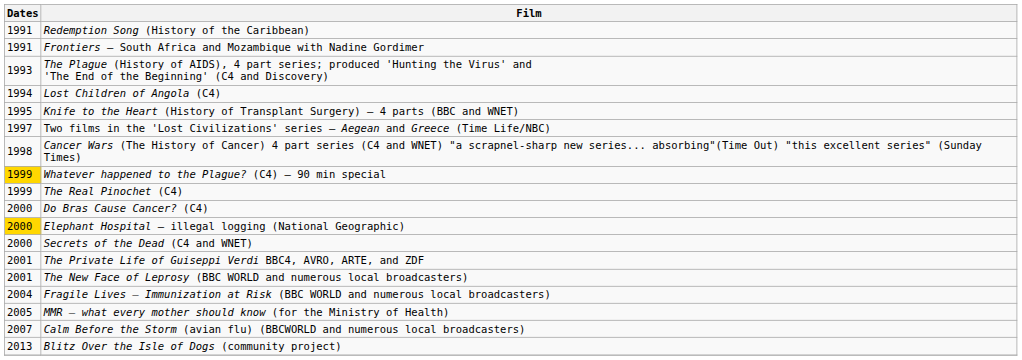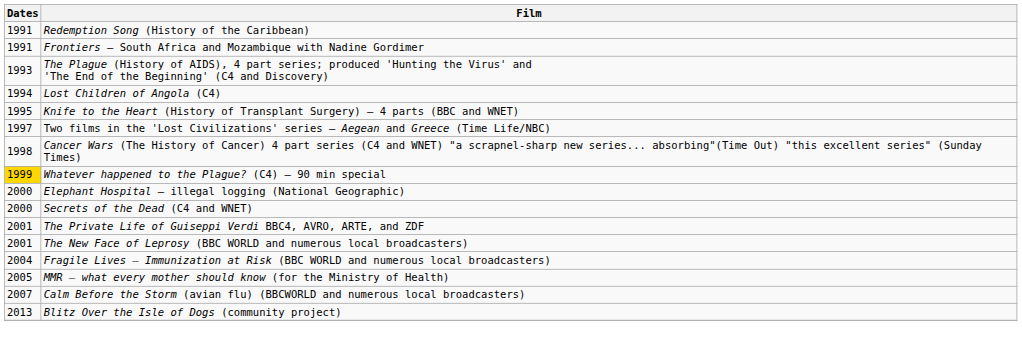 <table class="wikitable">
 <tr>
 <th>Dates</th>
 <th>Film</th>
 </tr>
 <tr>
 <td>1991</td>
 <td><em>Redemption Song</em> (History of the Caribbean)</td>
 </tr>
 <tr>
 <td>1991</td>
 <td><em>Frontiers</em> – South Africa and Mozambique with Nadine Gordimer</td>
 </tr>
 <tr>
 <td>1993</td>
 <td><em>The Plague</em> (History of AIDS), 4 part series; produced 'Hunting the Virus' and <br>'The End of the Beginning' (C4 and Discovery)</td>
 </tr>
 <tr>
 <td>1994</td>
 <td><em>Lost Children of Angola</em> (C4)</td>
 </tr>
 <tr>
 <td>1995</td>
 <td><em>Knife to the Heart</em> (History of Transplant Surgery) – 4 parts (BBC and WNET)</td>
 </tr>
 <tr>
 <td>1997</td>
 <td>Two films in the 'Lost Civilizations' series – <em>Aegean</em> and <em>Greece</em> (Time Life/NBC)</td>
 </tr>
 <tr>
 <td>1998</td>
 <td><em>Cancer Wars</em> (The History of Cancer) 4 part series (C4 and WNET) "a scrapnel-sharp new series... absorbing"(Time Out) "this excellent series" (Sunday Times)</td>
 </tr>
 <tr>
 <td style="background: gold;">1999</td>
 <td><em>Whatever happened to the Plague?</em> (C4) – 90 min special</td>
 </tr>
 <tr>
-<td>1999</td>
-<td><em>The Real Pinochet</em> (C4)</td>
-</tr>
-<tr>
 <td>2000</td>
-<td><em>Do Bras Cause Cancer?</em> (C4)</td>
-</tr>
-<tr>
-<td style="background: gold;">2000</td>
 <td><em>Elephant Hospital</em> – illegal logging (National Geographic)</td>
 </tr>
 <tr>
 <td>2000</td>
 <td><em>Secrets of the Dead</em> (C4 and WNET)</td>
 </tr>
 <tr>
 <td>2001</td>
 <td><em>The Private Life of Guiseppi Verdi</em> BBC4, AVRO, ARTE, and ZDF</td>
 </tr>
 <tr>
 <td>2001</td>
 <td><em>The New Face of Leprosy</em> (BBC WORLD and numerous local broadcasters)</td>
 </tr>
 <tr>
 <td>2004</td>
 <td><em>Fragile Lives – Immunization at Risk</em> (BBC WORLD and numerous local broadcasters)</td>
 </tr>
 <tr>
 <td>2005</td>
 <td><em>MMR – what every mother should know</em> (for the Ministry of Health)</td>
 </tr>
 <tr>
 <td>2007</td>
 <td><em>Calm Before the Storm</em> (avian flu) (BBCWORLD and numerous local broadcasters)</td>
 </tr>
 <tr>
 <td>2013</td>
 <td><em>Blitz Over the Isle of Dogs</em> (community project)</td>
 </tr>
 <tr>
 </tr>
 </table>
